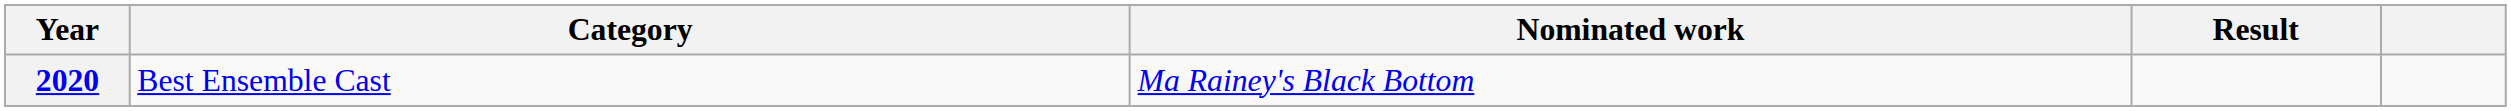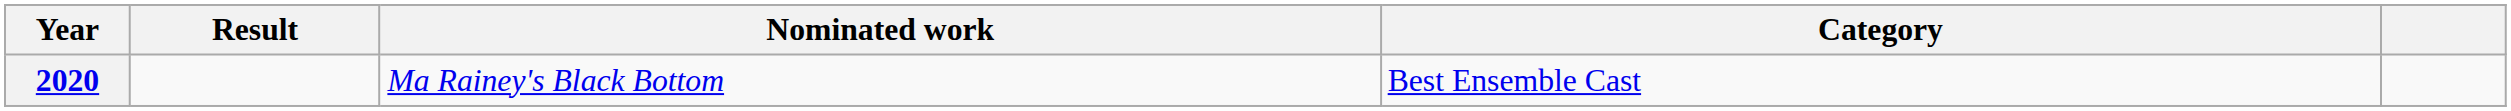 <table class="wikitable plainrowheaders" style="width:100%;">
 <tr>
 <th scope="col" style="width:5%;">Year</th>
+<th scope="col" style="width:10%;">Result</th>
+<th scope="col" style="width:40%;">Nominated work</th>
 <th scope="col" style="width:40%;">Category</th>
-<th scope="col" style="width:40%;">Nominated work</th>
-<th scope="col" style="width:10%;">Result</th>
 <th scope="col" style="width:5%;"></th>
 </tr>
 <tr>
 <th scope="row" style="text-align:center;"><a href='#'>2020</a></th>
+<td></td>
+<td><em><a href='#'>Ma Rainey's Black Bottom</a></em></td>
 <td><a href='#'>Best Ensemble Cast</a></td>
-<td><em><a href='#'>Ma Rainey's Black Bottom</a></em></td>
-<td></td>
 <td style="text-align:center;"></td>
 </tr>
 </table>
